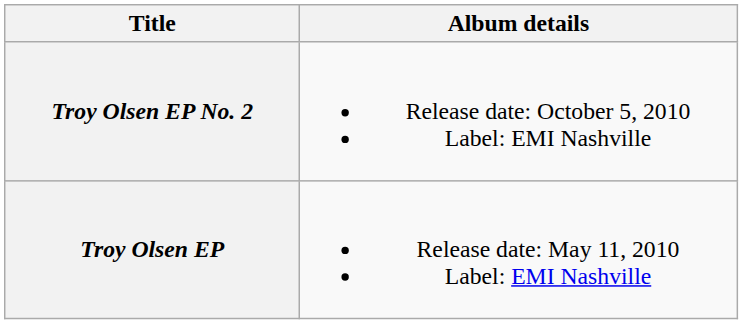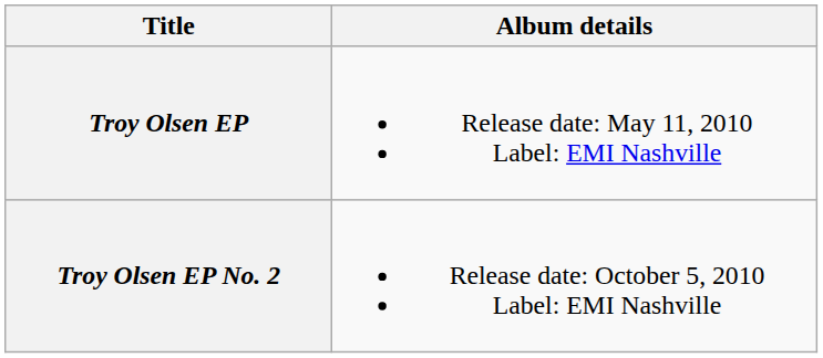 <table class="wikitable plainrowheaders" style="text-align:center;">
 <tr>
 <th style="width:12em;">Title</th>
 <th style="width:18em;">Album details</th>
 </tr>
 <tr>
+<th scope="row"><em>Troy Olsen EP</em></th>
+<td><br><ul><li>Release date: May 11, 2010</li><li>Label: <a href='#'>EMI Nashville</a></li></ul></td>
+</tr>
+<tr>
 <th scope="row"><em>Troy Olsen EP No. 2</em></th>
 <td><br><ul><li>Release date: October 5, 2010</li><li>Label: EMI Nashville</li></ul></td>
 </tr>
-<tr>
-<th scope="row"><em>Troy Olsen EP</em></th>
-<td><br><ul><li>Release date: May 11, 2010</li><li>Label: <a href='#'>EMI Nashville</a></li></ul></td>
-</tr>
 </table>
